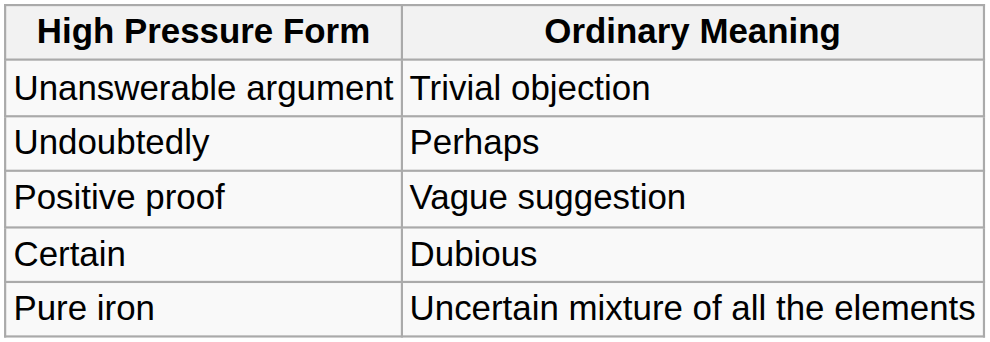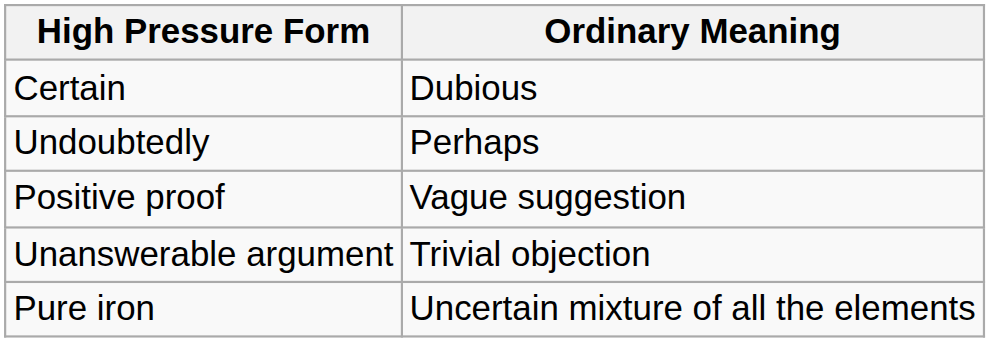 <table class="wikitable" style="margin:1em auto;">
 <tr>
 <th>High Pressure Form</th>
 <th>Ordinary Meaning</th>
 </tr>
 <tr>
-<td>Unanswerable argument</td>
-<td>Trivial objection</td>
+<td>Certain</td>
+<td>Dubious</td>
 </tr>
 <tr>
 <td>Undoubtedly</td>
 <td>Perhaps</td>
 </tr>
 <tr>
 <td>Positive proof</td>
 <td>Vague suggestion</td>
 </tr>
 <tr>
-<td>Certain</td>
-<td>Dubious</td>
+<td>Unanswerable argument</td>
+<td>Trivial objection</td>
 </tr>
 <tr>
 <td>Pure iron</td>
 <td>Uncertain mixture of all the elements</td>
 </tr>
 </table>
